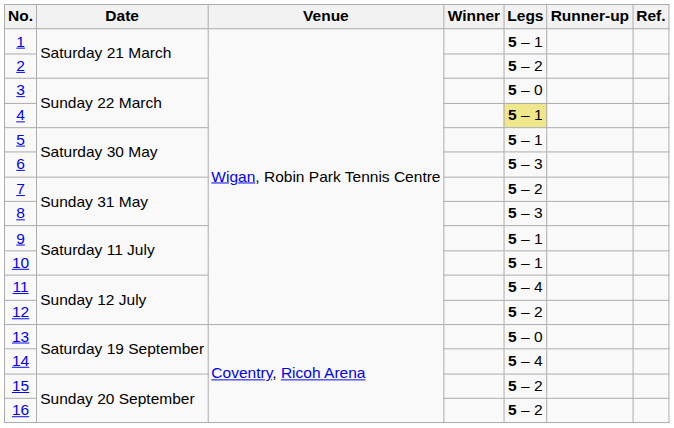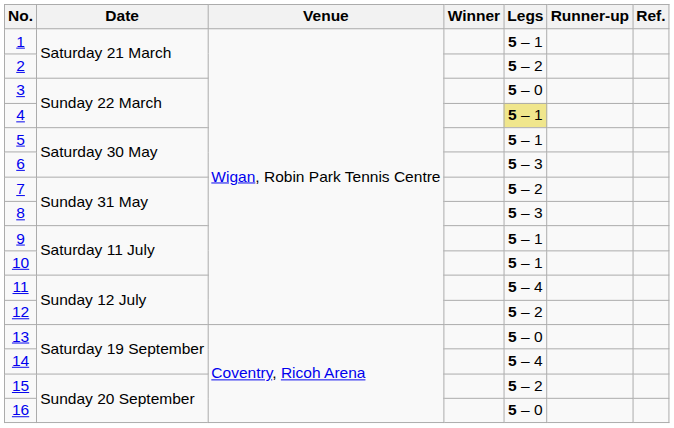 <table class="wikitable">
 <tr>
 <th>No.</th>
 <th>Date</th>
 <th>Venue</th>
 <th>Winner</th>
 <th>Legs</th>
 <th>Runner-up</th>
 <th>Ref.</th>
 </tr>
 <tr>
 <td align=center><a href='#'>1</a></td>
 <td rowspan=2>Saturday 21 March</td>
 <td rowspan=12> <a href='#'>Wigan</a>, Robin Park Tennis Centre</td>
 <td align=right></td>
 <td align=center><strong>5</strong> – 1</td>
 <td></td>
 <td align="center"></td>
 </tr>
 <tr>
 <td align=center><a href='#'>2</a></td>
 <td align=right></td>
 <td align=center><strong>5</strong> – 2</td>
 <td></td>
 <td align="center"></td>
 </tr>
 <tr>
 <td align=center><a href='#'>3</a></td>
 <td rowspan=2>Sunday 22 March</td>
 <td align=right></td>
 <td align=center><strong>5</strong> – 0</td>
 <td></td>
 <td align="center"></td>
 </tr>
 <tr>
 <td align=center><a href='#'>4</a></td>
 <td align=right></td>
 <td align=center style="background: khaki;"><strong>5</strong> – 1</td>
 <td></td>
 <td align="center"></td>
 </tr>
 <tr>
 <td align=center><a href='#'>5</a></td>
 <td rowspan=2>Saturday 30 May</td>
 <td align=right></td>
 <td align=center><strong>5</strong> – 1</td>
 <td></td>
 <td align="center"></td>
 </tr>
 <tr>
 <td align=center><a href='#'>6</a></td>
 <td align=right></td>
 <td align=center><strong>5</strong> – 3</td>
 <td></td>
 <td align="center"></td>
 </tr>
 <tr>
 <td align=center><a href='#'>7</a></td>
 <td rowspan=2>Sunday 31 May</td>
 <td align=right></td>
 <td align=center><strong>5</strong> – 2</td>
 <td></td>
 <td align="center"></td>
 </tr>
 <tr>
 <td align=center><a href='#'>8</a></td>
 <td align=right></td>
 <td align=center><strong>5</strong> – 3</td>
 <td></td>
 <td align="center"></td>
 </tr>
 <tr>
 <td align=center><a href='#'>9</a></td>
 <td rowspan=2>Saturday 11 July</td>
 <td align=right></td>
 <td align=center><strong>5</strong> – 1</td>
 <td></td>
 <td align="center"></td>
 </tr>
 <tr>
 <td align=center><a href='#'>10</a></td>
 <td align=right></td>
 <td align=center><strong>5</strong> – 1</td>
 <td></td>
 <td align="center"></td>
 </tr>
 <tr>
 <td align=center><a href='#'>11</a></td>
 <td rowspan=2>Sunday 12 July</td>
 <td align=right></td>
 <td align=center><strong>5</strong> – 4</td>
 <td></td>
 <td align="center"></td>
 </tr>
 <tr>
 <td align=center><a href='#'>12</a></td>
 <td align=right></td>
 <td align=center><strong>5</strong> – 2</td>
 <td></td>
 <td align="center"></td>
 </tr>
 <tr>
 <td align=center><a href='#'>13</a></td>
 <td rowspan=2>Saturday 19 September</td>
 <td rowspan=4> <a href='#'>Coventry</a>, <a href='#'>Ricoh Arena</a></td>
 <td align=right></td>
 <td align=center><strong>5</strong> – 0</td>
 <td></td>
 <td align="center"></td>
 </tr>
 <tr>
 <td align=center><a href='#'>14</a></td>
 <td align=right></td>
 <td align=center><strong>5</strong> – 4</td>
 <td></td>
 <td align="center"></td>
 </tr>
 <tr>
 <td align=center><a href='#'>15</a></td>
 <td rowspan=2>Sunday 20 September</td>
 <td align=right></td>
 <td align=center><strong>5</strong> – 2</td>
 <td></td>
 <td align="center"></td>
 </tr>
 <tr>
 <td align=center><a href='#'>16</a></td>
 <td align=right></td>
-<td align=center><strong>5</strong> – 2</td>
+<td align=center><strong>5</strong> – 0</td>
 <td></td>
 <td align="center"></td>
 </tr>
 </table>
